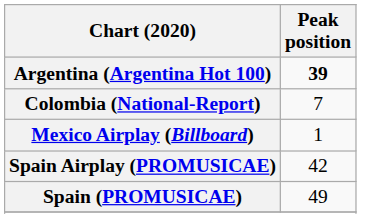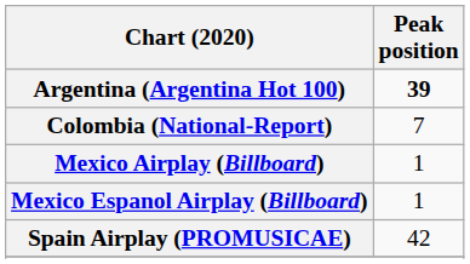 <table class="wikitable sortable plainrowheaders" style="text-align:center">
 <tr>
 <th scope="col">Chart (2020)</th>
 <th scope="col">Peak<br> position</th>
 </tr>
 <tr>
 <th scope="row">Argentina (<a href='#'>Argentina Hot 100</a>)</th>
 <td><strong>39</strong></td>
 </tr>
 <tr>
 <th scope="row">Colombia (<a href='#'>National-Report</a>)</th>
 <td>7</td>
 </tr>
 <tr>
 <th scope="row"><a href='#'>Mexico Airplay</a> (<a href='#'><em>Billboard</em></a>)</th>
 <td>1</td>
 </tr>
 <tr>
+<th scope="row"><a href='#'>Mexico Espanol Airplay</a> (<a href='#'><em>Billboard</em></a>)</th>
+<td>1</td>
+</tr>
+<tr>
 <th scope="row">Spain Airplay (<a href='#'>PROMUSICAE</a>)</th>
 <td>42</td>
-</tr>
-<tr>
-<th scope="row">Spain (<a href='#'>PROMUSICAE</a>)</th>
-<td>49</td>
 </tr>
 <tr>
 </tr>
 <tr>
 </tr>
 <tr>
 </tr>
 </table>
